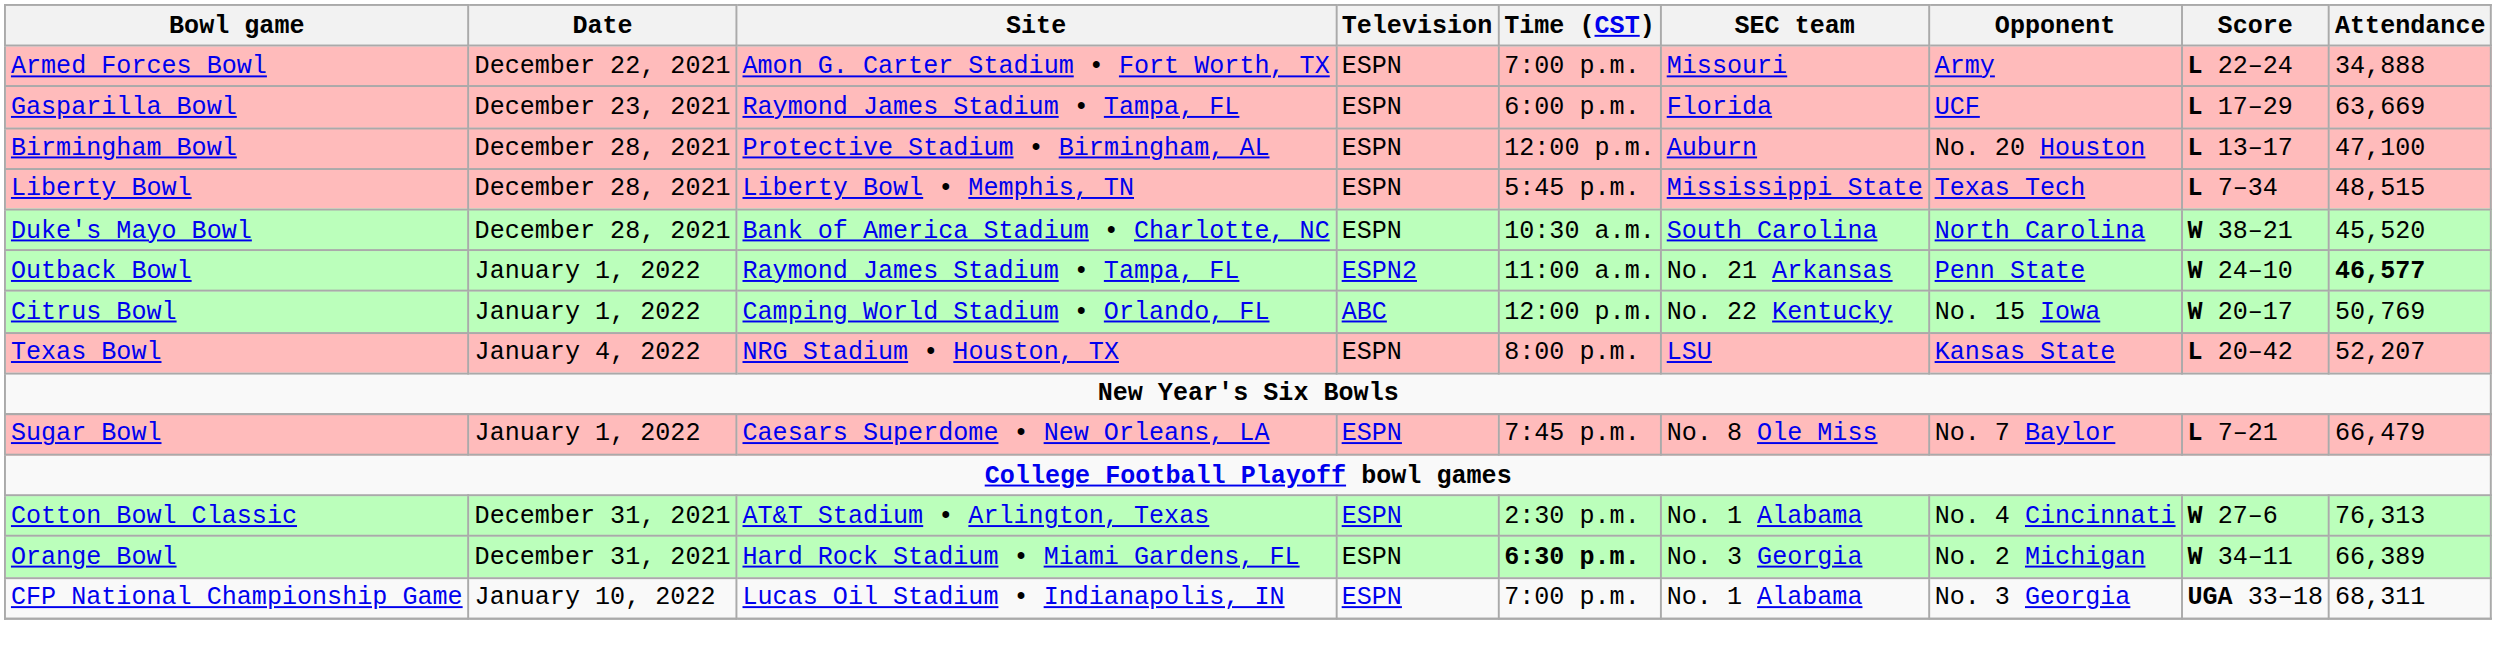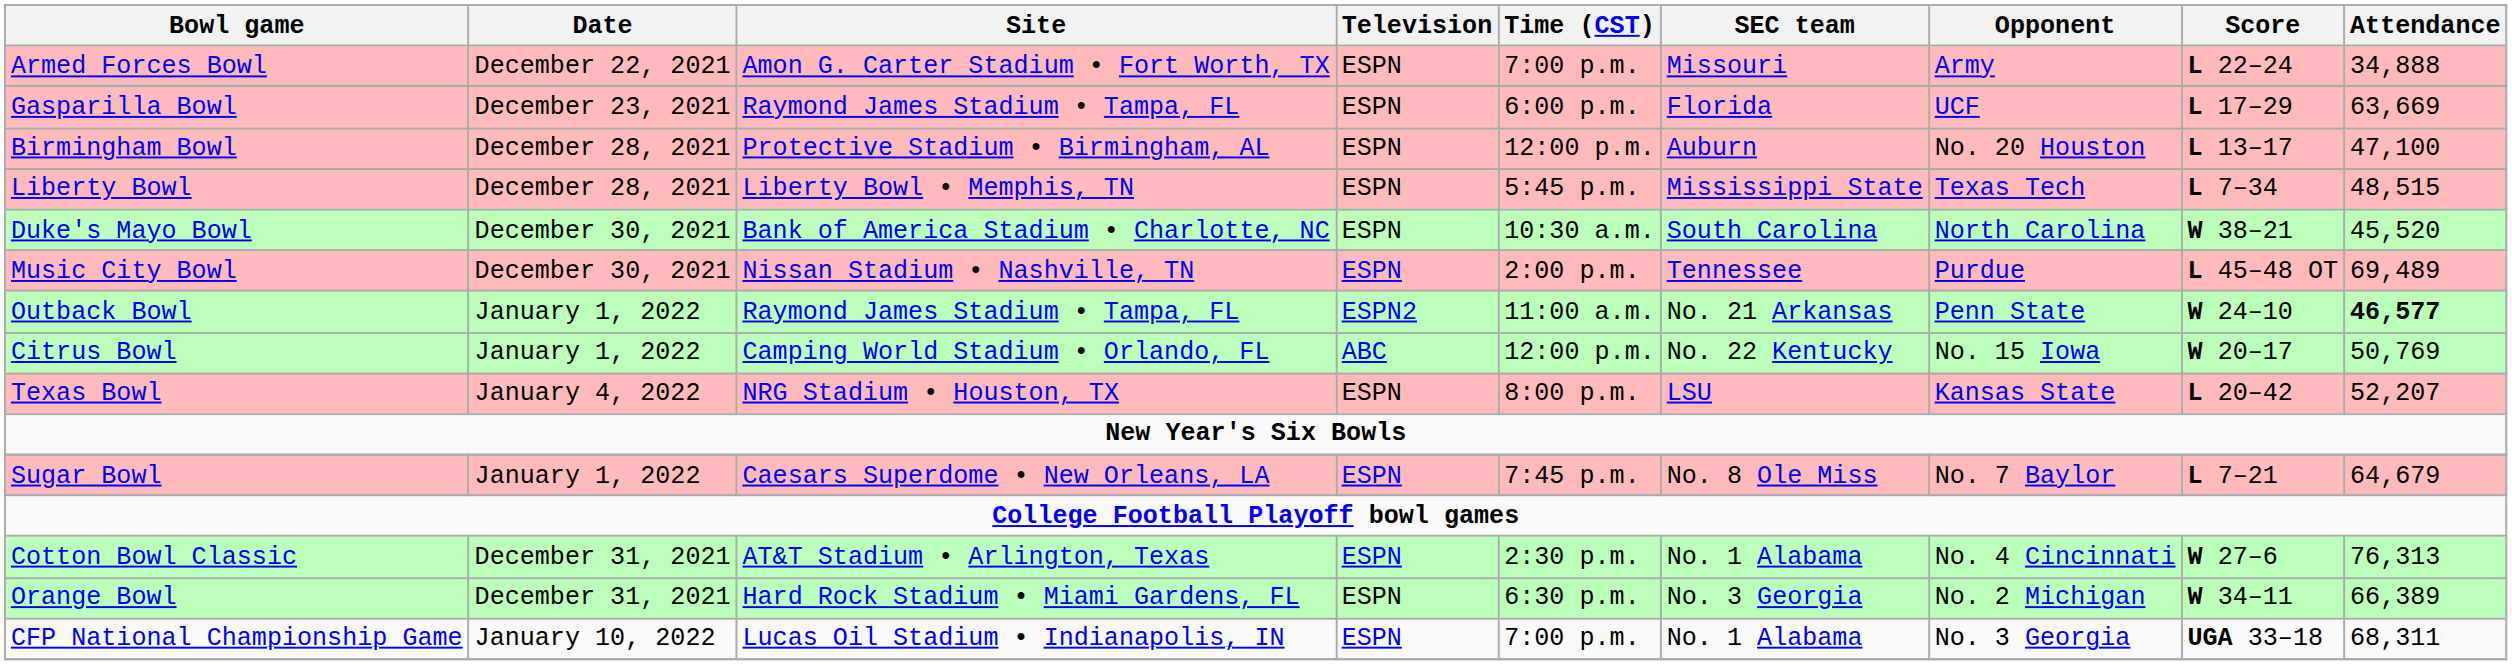 <table class="wikitable">
 <tr>
 <th>Bowl game</th>
 <th>Date</th>
 <th>Site</th>
 <th>Television</th>
 <th>Time (<a href='#'>CST</a>)</th>
 <th>SEC team</th>
 <th>Opponent</th>
 <th>Score</th>
 <th>Attendance</th>
 </tr>
 <tr style="background:#fbb;">
 <td><a href='#'>Armed Forces Bowl</a></td>
 <td>December 22, 2021</td>
 <td><a href='#'>Amon G. Carter Stadium</a> • <a href='#'>Fort Worth, TX</a></td>
 <td>ESPN</td>
 <td>7:00 p.m.</td>
 <td><a href='#'>Missouri</a></td>
 <td><a href='#'>Army</a></td>
 <td><strong>L</strong> 22–24</td>
 <td>34,888</td>
 </tr>
 <tr style="background:#fbb;">
 <td><a href='#'>Gasparilla Bowl</a></td>
 <td>December 23, 2021</td>
 <td><a href='#'>Raymond James Stadium</a> • <a href='#'>Tampa, FL</a></td>
 <td>ESPN</td>
 <td>6:00 p.m.</td>
 <td><a href='#'>Florida</a></td>
 <td><a href='#'>UCF</a></td>
 <td><strong>L</strong> 17–29</td>
 <td>63,669</td>
 </tr>
 <tr style="background:#fbb;">
 <td><a href='#'>Birmingham Bowl</a></td>
 <td>December 28, 2021</td>
 <td><a href='#'>Protective Stadium</a> • <a href='#'>Birmingham, AL</a></td>
 <td>ESPN</td>
 <td>12:00 p.m.</td>
 <td><a href='#'>Auburn</a></td>
 <td>No. 20 <a href='#'>Houston</a></td>
 <td><strong>L</strong> 13–17</td>
 <td>47,100</td>
 </tr>
 <tr style="background:#fbb;">
 <td><a href='#'>Liberty Bowl</a></td>
 <td>December 28, 2021</td>
 <td><a href='#'>Liberty Bowl</a> • <a href='#'>Memphis, TN</a></td>
 <td>ESPN</td>
 <td>5:45 p.m.</td>
 <td><a href='#'>Mississippi State</a></td>
 <td><a href='#'>Texas Tech</a></td>
 <td><strong>L</strong> 7–34</td>
 <td>48,515</td>
 </tr>
 <tr style="background:#bfb;">
 <td><a href='#'>Duke's Mayo Bowl</a></td>
-<td>December 28, 2021</td>
+<td>December 30, 2021</td>
 <td><a href='#'>Bank of America Stadium</a> • <a href='#'>Charlotte, NC</a></td>
 <td>ESPN</td>
 <td>10:30 a.m.</td>
 <td><a href='#'>South Carolina</a></td>
 <td><a href='#'>North Carolina</a></td>
 <td><strong>W</strong> 38–21</td>
 <td>45,520</td>
+</tr>
+<tr style="background:#fbb;">
+<td><a href='#'>Music City Bowl</a></td>
+<td>December 30, 2021</td>
+<td><a href='#'>Nissan Stadium</a> • <a href='#'>Nashville, TN</a></td>
+<td><a href='#'>ESPN</a></td>
+<td>2:00 p.m.</td>
+<td><a href='#'>Tennessee</a></td>
+<td><a href='#'>Purdue</a></td>
+<td><strong>L</strong> 45–48 OT</td>
+<td>69,489</td>
 </tr>
 <tr style="background:#bfb;">
 <td><a href='#'>Outback Bowl</a></td>
 <td>January 1, 2022</td>
 <td><a href='#'>Raymond James Stadium</a> • <a href='#'>Tampa, FL</a></td>
 <td><a href='#'>ESPN2</a></td>
 <td>11:00 a.m.</td>
 <td>No. 21 <a href='#'>Arkansas</a></td>
 <td><a href='#'>Penn State</a></td>
 <td><strong>W</strong> 24–10</td>
 <td><strong>46,577</strong></td>
 </tr>
 <tr style="background:#bfb;">
 <td><a href='#'>Citrus Bowl</a></td>
 <td>January 1, 2022</td>
 <td><a href='#'>Camping World Stadium</a> • <a href='#'>Orlando, FL</a></td>
 <td><a href='#'>ABC</a></td>
 <td>12:00 p.m.</td>
 <td>No. 22 <a href='#'>Kentucky</a></td>
 <td>No. 15 <a href='#'>Iowa</a></td>
 <td><strong>W</strong> 20–17</td>
 <td>50,769</td>
 </tr>
 <tr style="background:#fbb;">
 <td><a href='#'>Texas Bowl</a></td>
 <td>January 4, 2022</td>
 <td><a href='#'>NRG Stadium</a> • <a href='#'>Houston, TX</a></td>
 <td>ESPN</td>
 <td>8:00 p.m.</td>
 <td><a href='#'>LSU</a></td>
 <td><a href='#'>Kansas State</a></td>
 <td><strong>L</strong> 20–42</td>
 <td>52,207</td>
 </tr>
 <tr>
 <td colspan="9" style="text-align:center;"><strong>New Year's Six Bowls</strong></td>
 </tr>
 <tr>
 </tr>
 <tr style="background:#fbb;">
 <td><a href='#'>Sugar Bowl</a></td>
 <td>January 1, 2022</td>
 <td><a href='#'>Caesars Superdome</a> • <a href='#'>New Orleans, LA</a></td>
 <td><a href='#'>ESPN</a></td>
 <td>7:45 p.m.</td>
 <td>No. 8 <a href='#'>Ole Miss</a></td>
 <td>No. 7 <a href='#'>Baylor</a></td>
 <td><strong>L</strong> 7–21</td>
-<td>66,479</td>
+<td>64,679</td>
 </tr>
 <tr>
 <td colspan="9" style="text-align:center;"><strong><a href='#'>College Football Playoff</a> bowl games</strong></td>
 </tr>
 <tr style="background:#bfb;">
 <td><a href='#'>Cotton Bowl Classic</a></td>
 <td>December 31, 2021</td>
 <td><a href='#'>AT&T Stadium</a> • <a href='#'>Arlington, Texas</a></td>
 <td><a href='#'>ESPN</a></td>
 <td>2:30 p.m.</td>
 <td>No. 1 <a href='#'>Alabama</a></td>
 <td>No. 4 <a href='#'>Cincinnati</a></td>
 <td><strong>W</strong> 27–6</td>
 <td>76,313</td>
 </tr>
 <tr style="background:#bfb;">
 <td><a href='#'>Orange Bowl</a></td>
 <td>December 31, 2021</td>
 <td><a href='#'>Hard Rock Stadium</a> • <a href='#'>Miami Gardens, FL</a></td>
 <td>ESPN</td>
-<td><strong>6:30 p.m.</strong></td>
+<td>6:30 p.m.</td>
 <td>No. 3 <a href='#'>Georgia</a></td>
 <td>No. 2 <a href='#'>Michigan</a></td>
 <td><strong>W</strong> 34–11</td>
 <td>66,389</td>
 </tr>
 <tr bgcolor="">
 <td><a href='#'>CFP National Championship Game</a></td>
 <td>January 10, 2022</td>
 <td><a href='#'>Lucas Oil Stadium</a> • <a href='#'>Indianapolis, IN</a></td>
 <td><a href='#'>ESPN</a></td>
 <td>7:00 p.m.</td>
 <td>No. 1 <a href='#'>Alabama</a></td>
 <td>No. 3 <a href='#'>Georgia</a></td>
 <td><strong>UGA</strong> 33–18</td>
 <td>68,311</td>
 </tr>
 <tr>
 </tr>
 </table>
